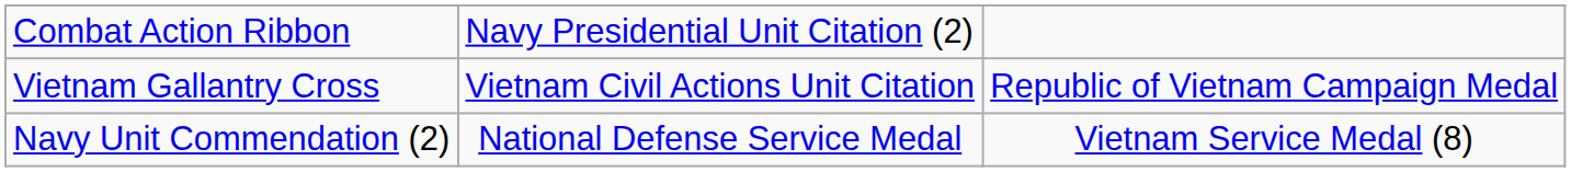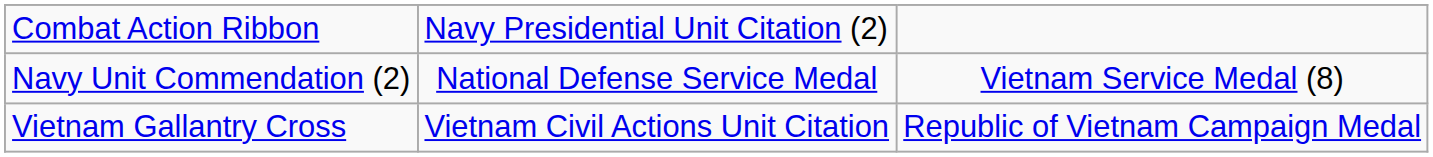 <table class="wikitable">
 <tr>
 <td><a href='#'>Combat Action Ribbon</a></td>
 <td><a href='#'>Navy Presidential Unit Citation</a> (2)</td>
+</tr>
+<tr align=center>
+<td><a href='#'>Navy Unit Commendation</a> (2)</td>
+<td><a href='#'>National Defense Service Medal</a></td>
+<td><a href='#'>Vietnam Service Medal</a> (8)</td>
 </tr>
 <tr>
 <td><a href='#'>Vietnam Gallantry Cross</a></td>
 <td><a href='#'>Vietnam Civil Actions Unit Citation</a></td>
 <td><a href='#'>Republic of Vietnam Campaign Medal</a></td>
 </tr>
-<tr align=center>
-<td><a href='#'>Navy Unit Commendation</a> (2)</td>
-<td><a href='#'>National Defense Service Medal</a></td>
-<td><a href='#'>Vietnam Service Medal</a> (8)</td>
-</tr>
 </table>
